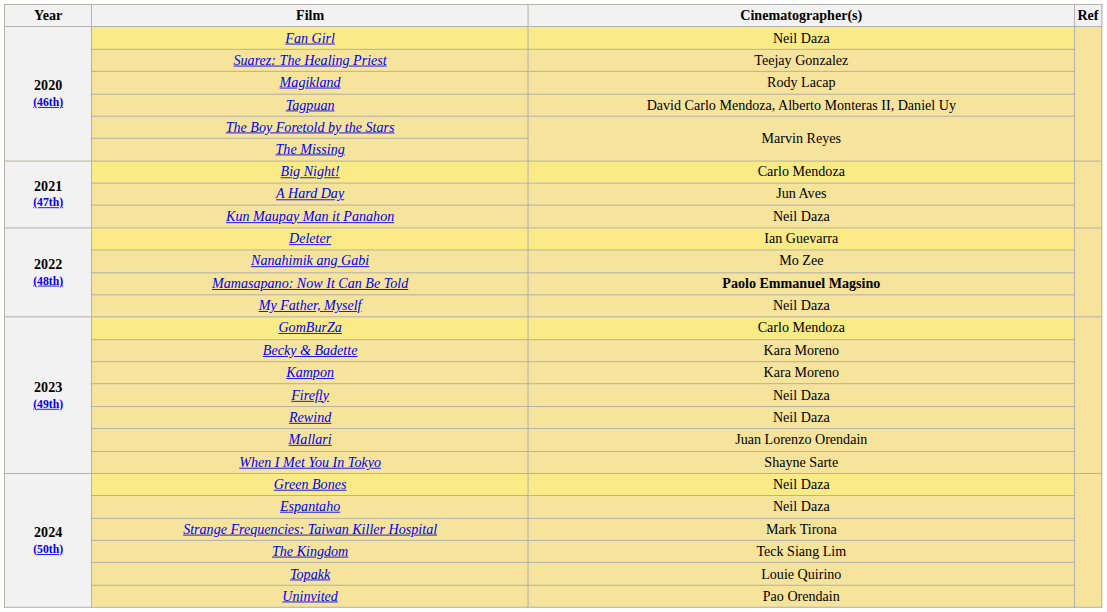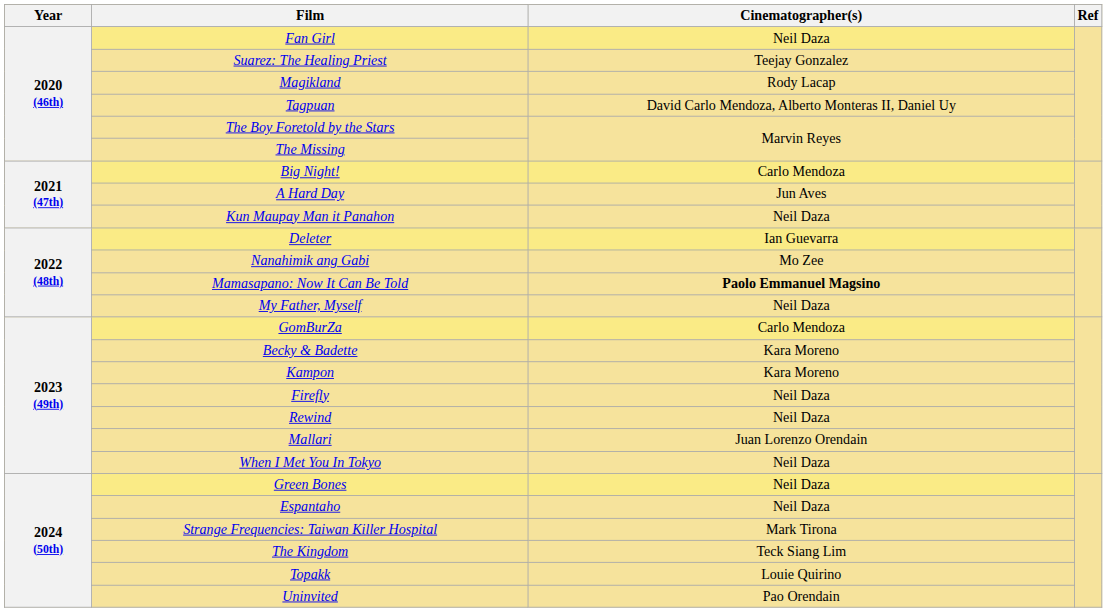 <table class="wikitable" rowspan=2 style="text-align: center; background: #f6e39c">
 <tr style="background:#bebebe;">
 <th scope="col" style="width:8%;">Year</th>
 <th scope="col" style="width:40%;">Film</th>
 <th scope="col" style="width:50%;">Cinematographer(s)</th>
 <th scope="col" style="width:2%;">Ref</th>
 </tr>
 <tr>
 <th scope="row" style="text-align:center" rowspan=6>2020 <br><small><a href='#'>(46th)</a> </small></th>
 <td style="background:#FAEB86"><em><a href='#'>Fan Girl</a></em></td>
 <td style="background:#FAEB86">Neil Daza</td>
 <td rowspan=6></td>
 </tr>
 <tr>
 <td><em><a href='#'>Suarez: The Healing Priest</a></em></td>
 <td>Teejay Gonzalez</td>
 </tr>
 <tr>
 <td><em><a href='#'>Magikland</a></em></td>
 <td>Rody Lacap</td>
 </tr>
 <tr>
 <td><em><a href='#'>Tagpuan</a></em></td>
 <td>David Carlo Mendoza, Alberto Monteras II, Daniel Uy</td>
 </tr>
 <tr>
 <td><em><a href='#'>The Boy Foretold by the Stars</a></em></td>
 <td rowspan=2>Marvin Reyes</td>
 </tr>
 <tr>
 <td><em><a href='#'>The Missing</a></em></td>
 </tr>
 <tr>
 <th scope="row" style="text-align:center" rowspan=3>2021 <br><small><a href='#'>(47th)</a> </small></th>
 <td style="background:#FAEB86"><em><a href='#'>Big Night!</a></em></td>
 <td style="background:#FAEB86">Carlo Mendoza</td>
 <td rowspan=3></td>
 </tr>
 <tr>
 <td><em><a href='#'>A Hard Day</a></em></td>
 <td>Jun Aves</td>
 </tr>
 <tr>
 <td><em><a href='#'>Kun Maupay Man it Panahon</a></em></td>
 <td>Neil Daza</td>
 </tr>
 <tr>
 <th scope="row" style="text-align:center" rowspan=4>2022 <br><small><a href='#'>(48th)</a> </small></th>
 <td style="background:#FAEB86"><em><a href='#'>Deleter</a></em></td>
 <td style="background:#FAEB86">Ian Guevarra</td>
 <td rowspan=4></td>
 </tr>
 <tr>
 <td><em><a href='#'>Nanahimik ang Gabi</a></em></td>
 <td>Mo Zee</td>
 </tr>
 <tr>
 <td><em><a href='#'>Mamasapano: Now It Can Be Told</a></em></td>
 <td><strong>Paolo Emmanuel Magsino</strong></td>
 </tr>
 <tr>
 <td><em><a href='#'>My Father, Myself</a></em></td>
 <td>Neil Daza</td>
 </tr>
 <tr>
 <th scope="row" style="text-align:center" rowspan=7>2023 <br><small><a href='#'>(49th)</a> </small></th>
 <td style="background:#FAEB86"><em><a href='#'>GomBurZa</a></em></td>
 <td style="background:#FAEB86">Carlo Mendoza</td>
 <td rowspan=7></td>
 </tr>
 <tr>
 <td><em><a href='#'>Becky & Badette</a></em></td>
 <td>Kara Moreno</td>
 </tr>
 <tr>
 <td><em><a href='#'>Kampon</a></em></td>
 <td>Kara Moreno</td>
 </tr>
 <tr>
 <td><em><a href='#'>Firefly</a></em></td>
 <td>Neil Daza</td>
 </tr>
 <tr>
 <td><em><a href='#'>Rewind</a></em></td>
 <td>Neil Daza</td>
 </tr>
 <tr>
 <td><em><a href='#'>Mallari</a></em></td>
 <td>Juan Lorenzo Orendain</td>
 </tr>
 <tr>
 <td><em><a href='#'>When I Met You In Tokyo</a></em></td>
-<td>Shayne Sarte</td>
+<td>Neil Daza</td>
 </tr>
 <tr>
 <th scope="row" style="text-align:center" rowspan=6>2024 <br><small><a href='#'>(50th)</a> </small></th>
 <td style="background:#FAEB86"><em><a href='#'>Green Bones</a></em></td>
 <td style="background:#FAEB86">Neil Daza</td>
 <td rowspan=6></td>
 </tr>
 <tr>
 <td><em><a href='#'>Espantaho</a></em></td>
 <td>Neil Daza</td>
 </tr>
 <tr>
 <td><em><a href='#'>Strange Frequencies: Taiwan Killer Hospital</a></em></td>
 <td>Mark Tirona</td>
 </tr>
 <tr>
 <td><em><a href='#'>The Kingdom</a></em></td>
 <td>Teck Siang Lim</td>
 </tr>
 <tr>
 <td><em><a href='#'>Topakk</a></em></td>
 <td>Louie Quirino</td>
 </tr>
 <tr>
 <td><em><a href='#'>Uninvited</a></em></td>
 <td>Pao Orendain</td>
 </tr>
 </table>
